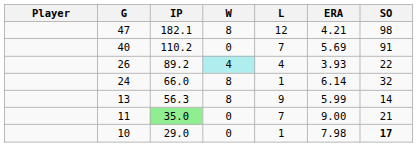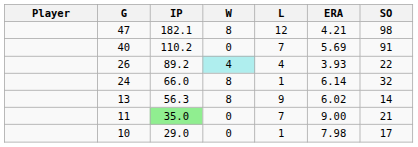 <table class="wikitable sortable">
 <tr>
 <th bgcolor="#DDDDFF" width="16%">Player</th>
 <th bgcolor="#DDDDFF" width="9%">G</th>
 <th bgcolor="#DDDDFF" width="9%">IP</th>
 <th bgcolor="#DDDDFF" width="9%">W</th>
 <th bgcolor="#DDDDFF" width="9%">L</th>
 <th bgcolor="#DDDDFF" width="9%">ERA</th>
 <th bgcolor="#DDDDFF" width="9%">SO</th>
 </tr>
 <tr align="center">
 <td></td>
 <td>47</td>
 <td>182.1</td>
 <td>8</td>
 <td>12</td>
 <td>4.21</td>
 <td>98</td>
 </tr>
 <tr align="center">
 <td></td>
 <td>40</td>
 <td>110.2</td>
 <td>0</td>
 <td>7</td>
 <td>5.69</td>
 <td>91</td>
 </tr>
 <tr align="center">
 <td></td>
 <td>26</td>
 <td>89.2</td>
 <td style="background: paleturquoise;">4</td>
 <td>4</td>
 <td>3.93</td>
 <td>22</td>
 </tr>
 <tr align="center">
 <td></td>
 <td>24</td>
 <td>66.0</td>
 <td>8</td>
 <td>1</td>
 <td>6.14</td>
 <td>32</td>
 </tr>
 <tr align="center">
 <td></td>
 <td>13</td>
 <td>56.3</td>
 <td>8</td>
 <td>9</td>
-<td>5.99</td>
+<td>6.02</td>
 <td>14</td>
 </tr>
 <tr align="center">
 <td></td>
 <td>11</td>
 <td style="background: lightgreen;">35.0</td>
 <td>0</td>
 <td>7</td>
 <td>9.00</td>
 <td>21</td>
 </tr>
 <tr align="center">
 <td></td>
 <td>10</td>
 <td>29.0</td>
 <td>0</td>
 <td>1</td>
 <td>7.98</td>
-<td><strong>17</strong></td>
+<td>17</td>
 </tr>
 </table>
